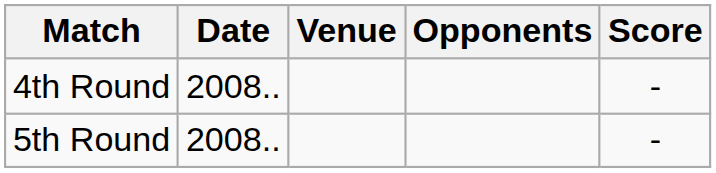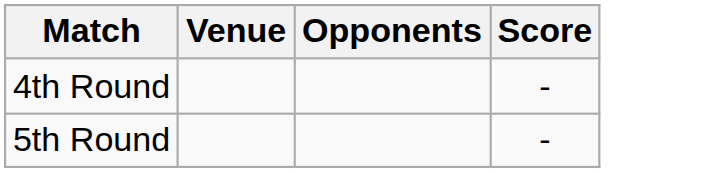 <table class="wikitable" style="text-align:center;">
 <tr>
 <th>Match</th>
-<th>Date</th>
 <th>Venue</th>
 <th>Opponents</th>
 <th>Score</th>
 </tr>
 <tr>
 <td>4th Round</td>
-<td>2008..</td>
 <td></td>
 <td></td>
 <td>-</td>
 </tr>
 <tr>
 <td>5th Round</td>
-<td>2008..</td>
 <td></td>
 <td></td>
 <td>-</td>
 </tr>
 </table>
